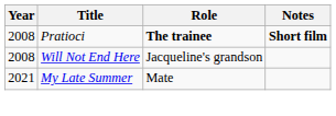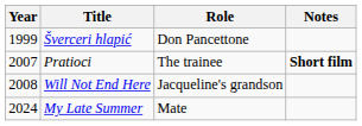 <table class="wikitable sortable">
 <tr>
 <th>Year</th>
 <th>Title</th>
 <th>Role</th>
 <th class="unsortable">Notes</th>
 </tr>
 <tr>
-<td>2008</td>
+<td>1999</td>
+<td><em><a href='#'>Šverceri hlapić</a></em></td>
+<td>Don Pancettone</td>
+<td></td>
+</tr>
+<tr>
+<td>2007</td>
 <td><em>Pratioci</em></td>
-<td><strong>The trainee</strong></td>
+<td>The trainee</td>
 <td><strong>Short film</strong></td>
 </tr>
 <tr>
 <td>2008</td>
 <td><em><a href='#'>Will Not End Here</a></em></td>
 <td>Jacqueline's grandson</td>
 <td></td>
 </tr>
 <tr>
-<td>2021</td>
+<td>2024</td>
 <td><em><a href='#'>My Late Summer</a></em></td>
 <td>Mate</td>
 <td></td>
 </tr>
 </table>
